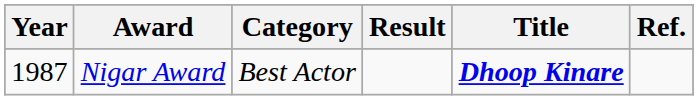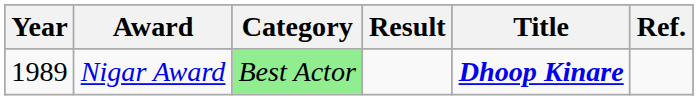 <table class="wikitable">
 <tr>
 <th>Year</th>
 <th>Award</th>
 <th>Category</th>
 <th>Result</th>
 <th>Title</th>
 <th>Ref.</th>
 </tr>
 <tr>
-<td>1987</td>
+<td>1989</td>
 <td><em><a href='#'>Nigar Award</a></em></td>
-<td><em>Best Actor</em></td>
+<td style="background: lightgreen;"><em>Best Actor</em></td>
 <td></td>
 <td><strong><em><a href='#'>Dhoop Kinare</a></em></strong></td>
 <td></td>
 </tr>
 </table>
